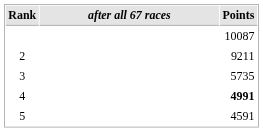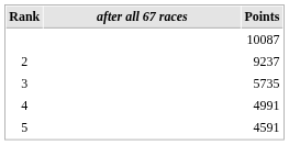 <table cellspacing="1" cellpadding="3" style="border:1px solid #aaa; font-size:86%;">
 <tr style="background:#e4e4e4;">
 <th style="border-bottom:1px solid #aaa; width:10px;">Rank</th>
 <th style="border-bottom:1px solid #aaa; width:200px; white-space:nowrap;"><em>after all 67 races</em></th>
 <th style="border-bottom:1px solid #aaa; width:20px;">Points</th>
 </tr>
 <tr>
 <td style="text-align:center;"></td>
 <td><strong>  </strong></td>
 <td align=right>10087</td>
 </tr>
 <tr>
 <td style="text-align:center;">2</td>
 <td></td>
-<td align=right>9211</td>
+<td align=right>9237</td>
 </tr>
 <tr>
 <td style="text-align:center;">3</td>
 <td></td>
 <td align=right>5735</td>
 </tr>
 <tr>
 <td style="text-align:center;">4</td>
 <td></td>
-<td align=right><strong>4991</strong></td>
+<td align=right>4991</td>
 </tr>
 <tr>
 <td style="text-align:center;">5</td>
 <td></td>
 <td align=right>4591</td>
 </tr>
 </table>
